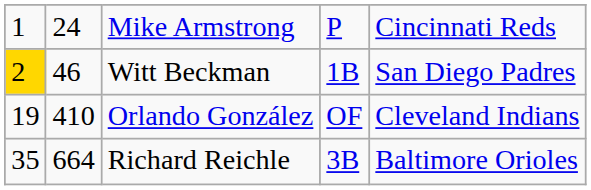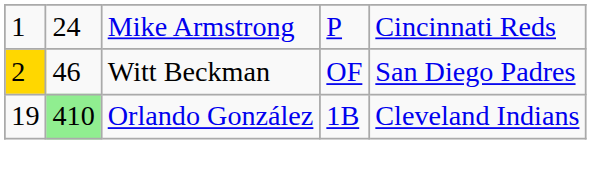 <table class="wikitable">
 <tr>
 <td>1</td>
 <td>24</td>
 <td><a href='#'>Mike Armstrong</a></td>
 <td><a href='#'>P</a></td>
 <td><a href='#'>Cincinnati Reds</a></td>
 </tr>
 <tr>
 <td style="background: gold;">2</td>
 <td>46</td>
 <td>Witt Beckman</td>
-<td><a href='#'>1B</a></td>
+<td><a href='#'>OF</a></td>
 <td><a href='#'>San Diego Padres</a></td>
 </tr>
 <tr>
 <td>19</td>
-<td>410</td>
+<td style="background: lightgreen;">410</td>
 <td><a href='#'>Orlando González</a></td>
-<td><a href='#'>OF</a></td>
+<td><a href='#'>1B</a></td>
 <td><a href='#'>Cleveland Indians</a></td>
 </tr>
-<tr>
-<td>35</td>
-<td>664</td>
-<td>Richard Reichle</td>
-<td><a href='#'>3B</a></td>
-<td><a href='#'>Baltimore Orioles</a></td>
-</tr>
 </table>
